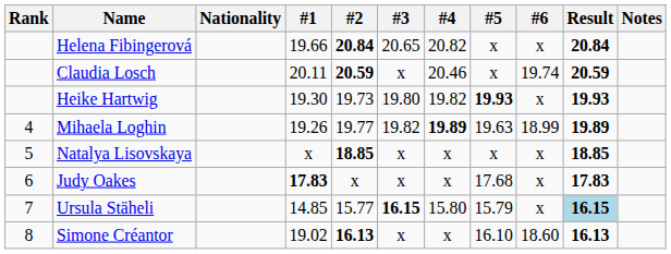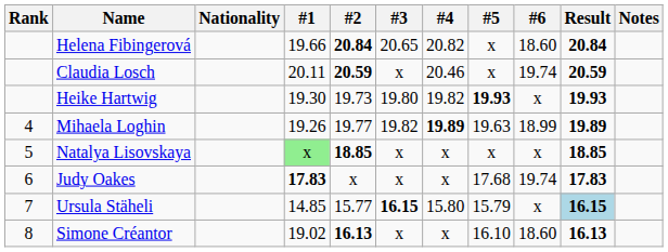 <table class="wikitable sortable" style="text-align:center">
 <tr>
 <th>Rank</th>
 <th>Name</th>
 <th>Nationality</th>
 <th>#1</th>
 <th>#2</th>
 <th>#3</th>
 <th>#4</th>
 <th>#5</th>
 <th>#6</th>
 <th>Result</th>
 <th>Notes</th>
 </tr>
 <tr>
 <td></td>
 <td align="left"><a href='#'>Helena Fibingerová</a></td>
 <td align=left></td>
 <td>19.66</td>
 <td><strong>20.84</strong></td>
 <td>20.65</td>
 <td>20.82</td>
 <td>x</td>
-<td>x</td>
+<td>18.60</td>
 <td><strong>20.84</strong></td>
 <td></td>
 </tr>
 <tr>
 <td></td>
 <td align="left"><a href='#'>Claudia Losch</a></td>
 <td align=left></td>
 <td>20.11</td>
 <td><strong>20.59</strong></td>
 <td>x</td>
 <td>20.46</td>
 <td>x</td>
 <td>19.74</td>
 <td><strong>20.59</strong></td>
 <td></td>
 </tr>
 <tr>
 <td></td>
 <td align="left"><a href='#'>Heike Hartwig</a></td>
 <td align=left></td>
 <td>19.30</td>
 <td>19.73</td>
 <td>19.80</td>
 <td>19.82</td>
 <td><strong>19.93</strong></td>
 <td>x</td>
 <td><strong>19.93</strong></td>
 <td></td>
 </tr>
 <tr>
 <td>4</td>
 <td align="left"><a href='#'>Mihaela Loghin</a></td>
 <td align=left></td>
 <td>19.26</td>
 <td>19.77</td>
 <td>19.82</td>
 <td><strong>19.89</strong></td>
 <td>19.63</td>
 <td>18.99</td>
 <td><strong>19.89</strong></td>
 <td></td>
 </tr>
 <tr>
 <td>5</td>
 <td align="left"><a href='#'>Natalya Lisovskaya</a></td>
 <td align=left></td>
-<td>x</td>
+<td style="background: lightgreen;">x</td>
 <td><strong>18.85</strong></td>
 <td>x</td>
 <td>x</td>
 <td>x</td>
 <td>x</td>
 <td><strong>18.85</strong></td>
 <td></td>
 </tr>
 <tr>
 <td>6</td>
 <td align="left"><a href='#'>Judy Oakes</a></td>
 <td align=left></td>
 <td><strong>17.83</strong></td>
 <td>x</td>
 <td>x</td>
 <td>x</td>
 <td>17.68</td>
-<td>x</td>
+<td>19.74</td>
 <td><strong>17.83</strong></td>
 <td></td>
 </tr>
 <tr>
 <td>7</td>
 <td align="left"><a href='#'>Ursula Stäheli</a></td>
 <td align=left></td>
 <td>14.85</td>
 <td>15.77</td>
 <td><strong>16.15</strong></td>
 <td>15.80</td>
 <td>15.79</td>
 <td>x</td>
 <td style="background: lightblue;"><strong>16.15</strong></td>
 <td></td>
 </tr>
 <tr>
 <td>8</td>
 <td align="left"><a href='#'>Simone Créantor</a></td>
 <td align=left></td>
 <td>19.02</td>
 <td><strong>16.13</strong></td>
 <td>x</td>
 <td>x</td>
 <td>16.10</td>
 <td>18.60</td>
 <td><strong>16.13</strong></td>
 <td></td>
 </tr>
 </table>
